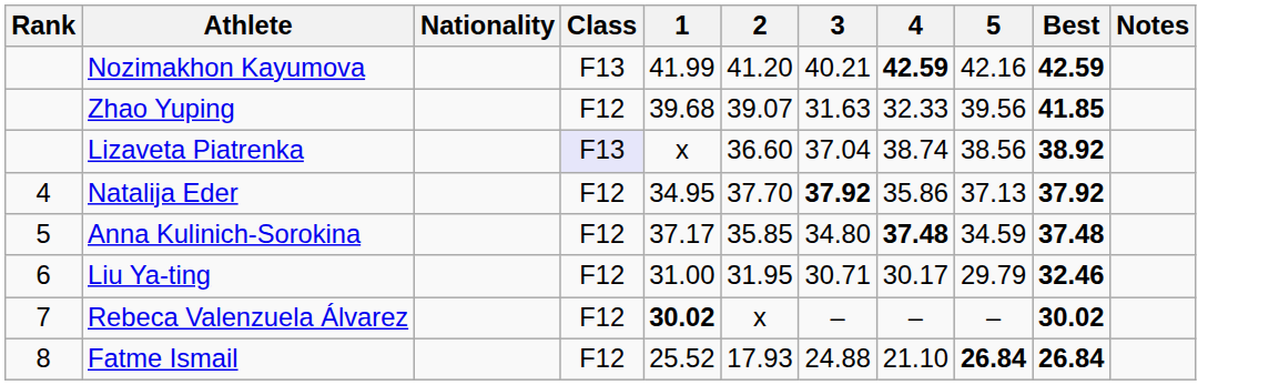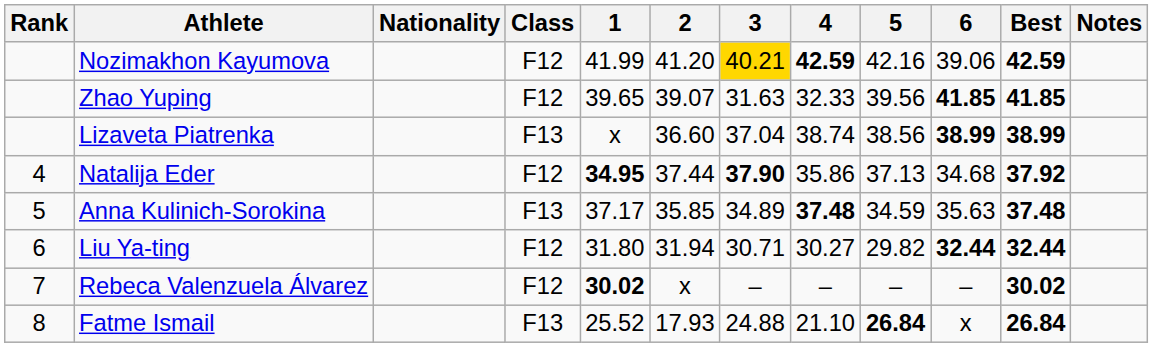 <table class="wikitable sortable" style="text-align:center">
 <tr>
 <th>Rank</th>
 <th>Athlete</th>
 <th>Nationality</th>
 <th>Class</th>
 <th>1</th>
 <th>2</th>
 <th>3</th>
 <th>4</th>
 <th>5</th>
+<th>6</th>
 <th>Best</th>
 <th>Notes</th>
 </tr>
 <tr>
 <td></td>
 <td align="left"><a href='#'>Nozimakhon Kayumova</a></td>
 <td align="left"></td>
-<td>F13</td>
+<td>F12</td>
 <td>41.99</td>
 <td>41.20</td>
-<td>40.21</td>
+<td style="background: gold;">40.21</td>
 <td><strong>42.59</strong></td>
 <td>42.16</td>
+<td>39.06</td>
 <td><strong>42.59</strong></td>
 <td></td>
 </tr>
 <tr>
 <td></td>
 <td align="left"><a href='#'>Zhao Yuping</a></td>
 <td align="left"></td>
 <td>F12</td>
-<td>39.68</td>
+<td>39.65</td>
 <td>39.07</td>
 <td>31.63</td>
 <td>32.33</td>
 <td>39.56</td>
+<td><strong>41.85</strong></td>
 <td><strong>41.85</strong></td>
 <td></td>
 </tr>
 <tr>
 <td></td>
 <td align="left"><a href='#'>Lizaveta Piatrenka</a></td>
 <td align="left"></td>
-<td style="background: lavender;">F13</td>
+<td>F13</td>
 <td>x</td>
 <td>36.60</td>
 <td>37.04</td>
 <td>38.74</td>
 <td>38.56</td>
-<td><strong>38.92</strong></td>
+<td><strong>38.99</strong></td>
+<td><strong>38.99</strong></td>
 <td></td>
 </tr>
 <tr>
 <td>4</td>
 <td align="left"><a href='#'>Natalija Eder</a></td>
 <td align="left"></td>
 <td>F12</td>
-<td>34.95</td>
-<td>37.70</td>
-<td><strong>37.92</strong></td>
+<td><strong>34.95</strong></td>
+<td>37.44</td>
+<td><strong>37.90</strong></td>
 <td>35.86</td>
 <td>37.13</td>
+<td>34.68</td>
 <td><strong>37.92</strong></td>
 <td></td>
 </tr>
 <tr>
 <td>5</td>
 <td align="left"><a href='#'>Anna Kulinich-Sorokina</a></td>
 <td align="left"></td>
-<td>F12</td>
+<td>F13</td>
 <td>37.17</td>
 <td>35.85</td>
-<td>34.80</td>
+<td>34.89</td>
 <td><strong>37.48</strong></td>
 <td>34.59</td>
+<td>35.63</td>
 <td><strong>37.48</strong></td>
 <td></td>
 </tr>
 <tr>
 <td>6</td>
 <td align="left"><a href='#'>Liu Ya-ting</a></td>
 <td align="left"></td>
 <td>F12</td>
-<td>31.00</td>
-<td>31.95</td>
+<td>31.80</td>
+<td>31.94</td>
 <td>30.71</td>
-<td>30.17</td>
-<td>29.79</td>
-<td><strong>32.46</strong></td>
+<td>30.27</td>
+<td>29.82</td>
+<td><strong>32.44</strong></td>
+<td><strong>32.44</strong></td>
 <td></td>
 </tr>
 <tr>
 <td>7</td>
 <td align="left"><a href='#'>Rebeca Valenzuela Álvarez</a></td>
 <td align="left"></td>
 <td>F12</td>
 <td><strong>30.02</strong></td>
 <td>x</td>
 <td>–</td>
 <td>–</td>
 <td>–</td>
+<td>–</td>
 <td><strong>30.02</strong></td>
 <td></td>
 </tr>
 <tr>
 <td>8</td>
 <td align="left"><a href='#'>Fatme Ismail</a></td>
 <td align="left"></td>
-<td>F12</td>
+<td>F13</td>
 <td>25.52</td>
 <td>17.93</td>
 <td>24.88</td>
 <td>21.10</td>
 <td><strong>26.84</strong></td>
+<td>x</td>
 <td><strong>26.84</strong></td>
 <td></td>
 </tr>
 </table>
